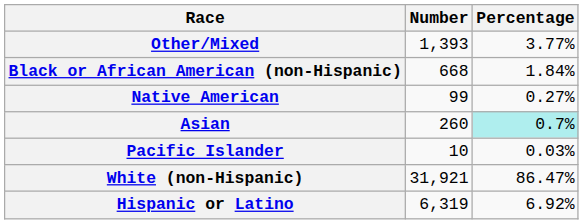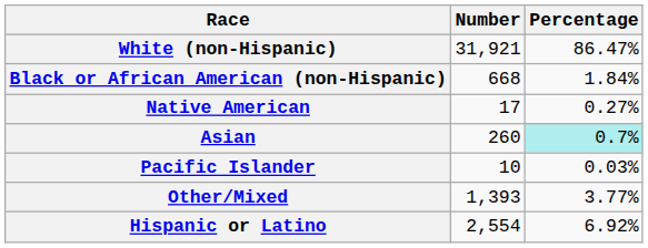 <table class="wikitable" style="text-align:right">
 <tr>
 <th scope="col">Race</th>
 <th scope="col">Number</th>
 <th scope="col">Percentage</th>
 </tr>
 <tr>
-<th scope="row"><a href='#'>Other/Mixed</a></th>
-<td>1,393</td>
-<td>3.77%</td>
+<th scope="row"><a href='#'>White</a> (non-Hispanic)</th>
+<td>31,921</td>
+<td>86.47%</td>
 </tr>
 <tr>
 <th scope="row"><a href='#'>Black or African American</a> (non-Hispanic)</th>
 <td>668</td>
 <td>1.84%</td>
 </tr>
 <tr>
 <th scope="row"><a href='#'>Native American</a></th>
-<td>99</td>
+<td>17</td>
 <td>0.27%</td>
 </tr>
 <tr>
 <th scope="row"><a href='#'>Asian</a></th>
 <td>260</td>
 <td style="background: paleturquoise;">0.7%</td>
 </tr>
 <tr>
 <th scope="row"><a href='#'>Pacific Islander</a></th>
 <td>10</td>
 <td>0.03%</td>
 </tr>
 <tr>
-<th scope="row"><a href='#'>White</a> (non-Hispanic)</th>
-<td>31,921</td>
-<td>86.47%</td>
+<th scope="row"><a href='#'>Other/Mixed</a></th>
+<td>1,393</td>
+<td>3.77%</td>
 </tr>
 <tr>
 <th scope="row"><a href='#'>Hispanic</a> or <a href='#'>Latino</a></th>
-<td>6,319</td>
+<td>2,554</td>
 <td>6.92%</td>
 </tr>
 </table>
